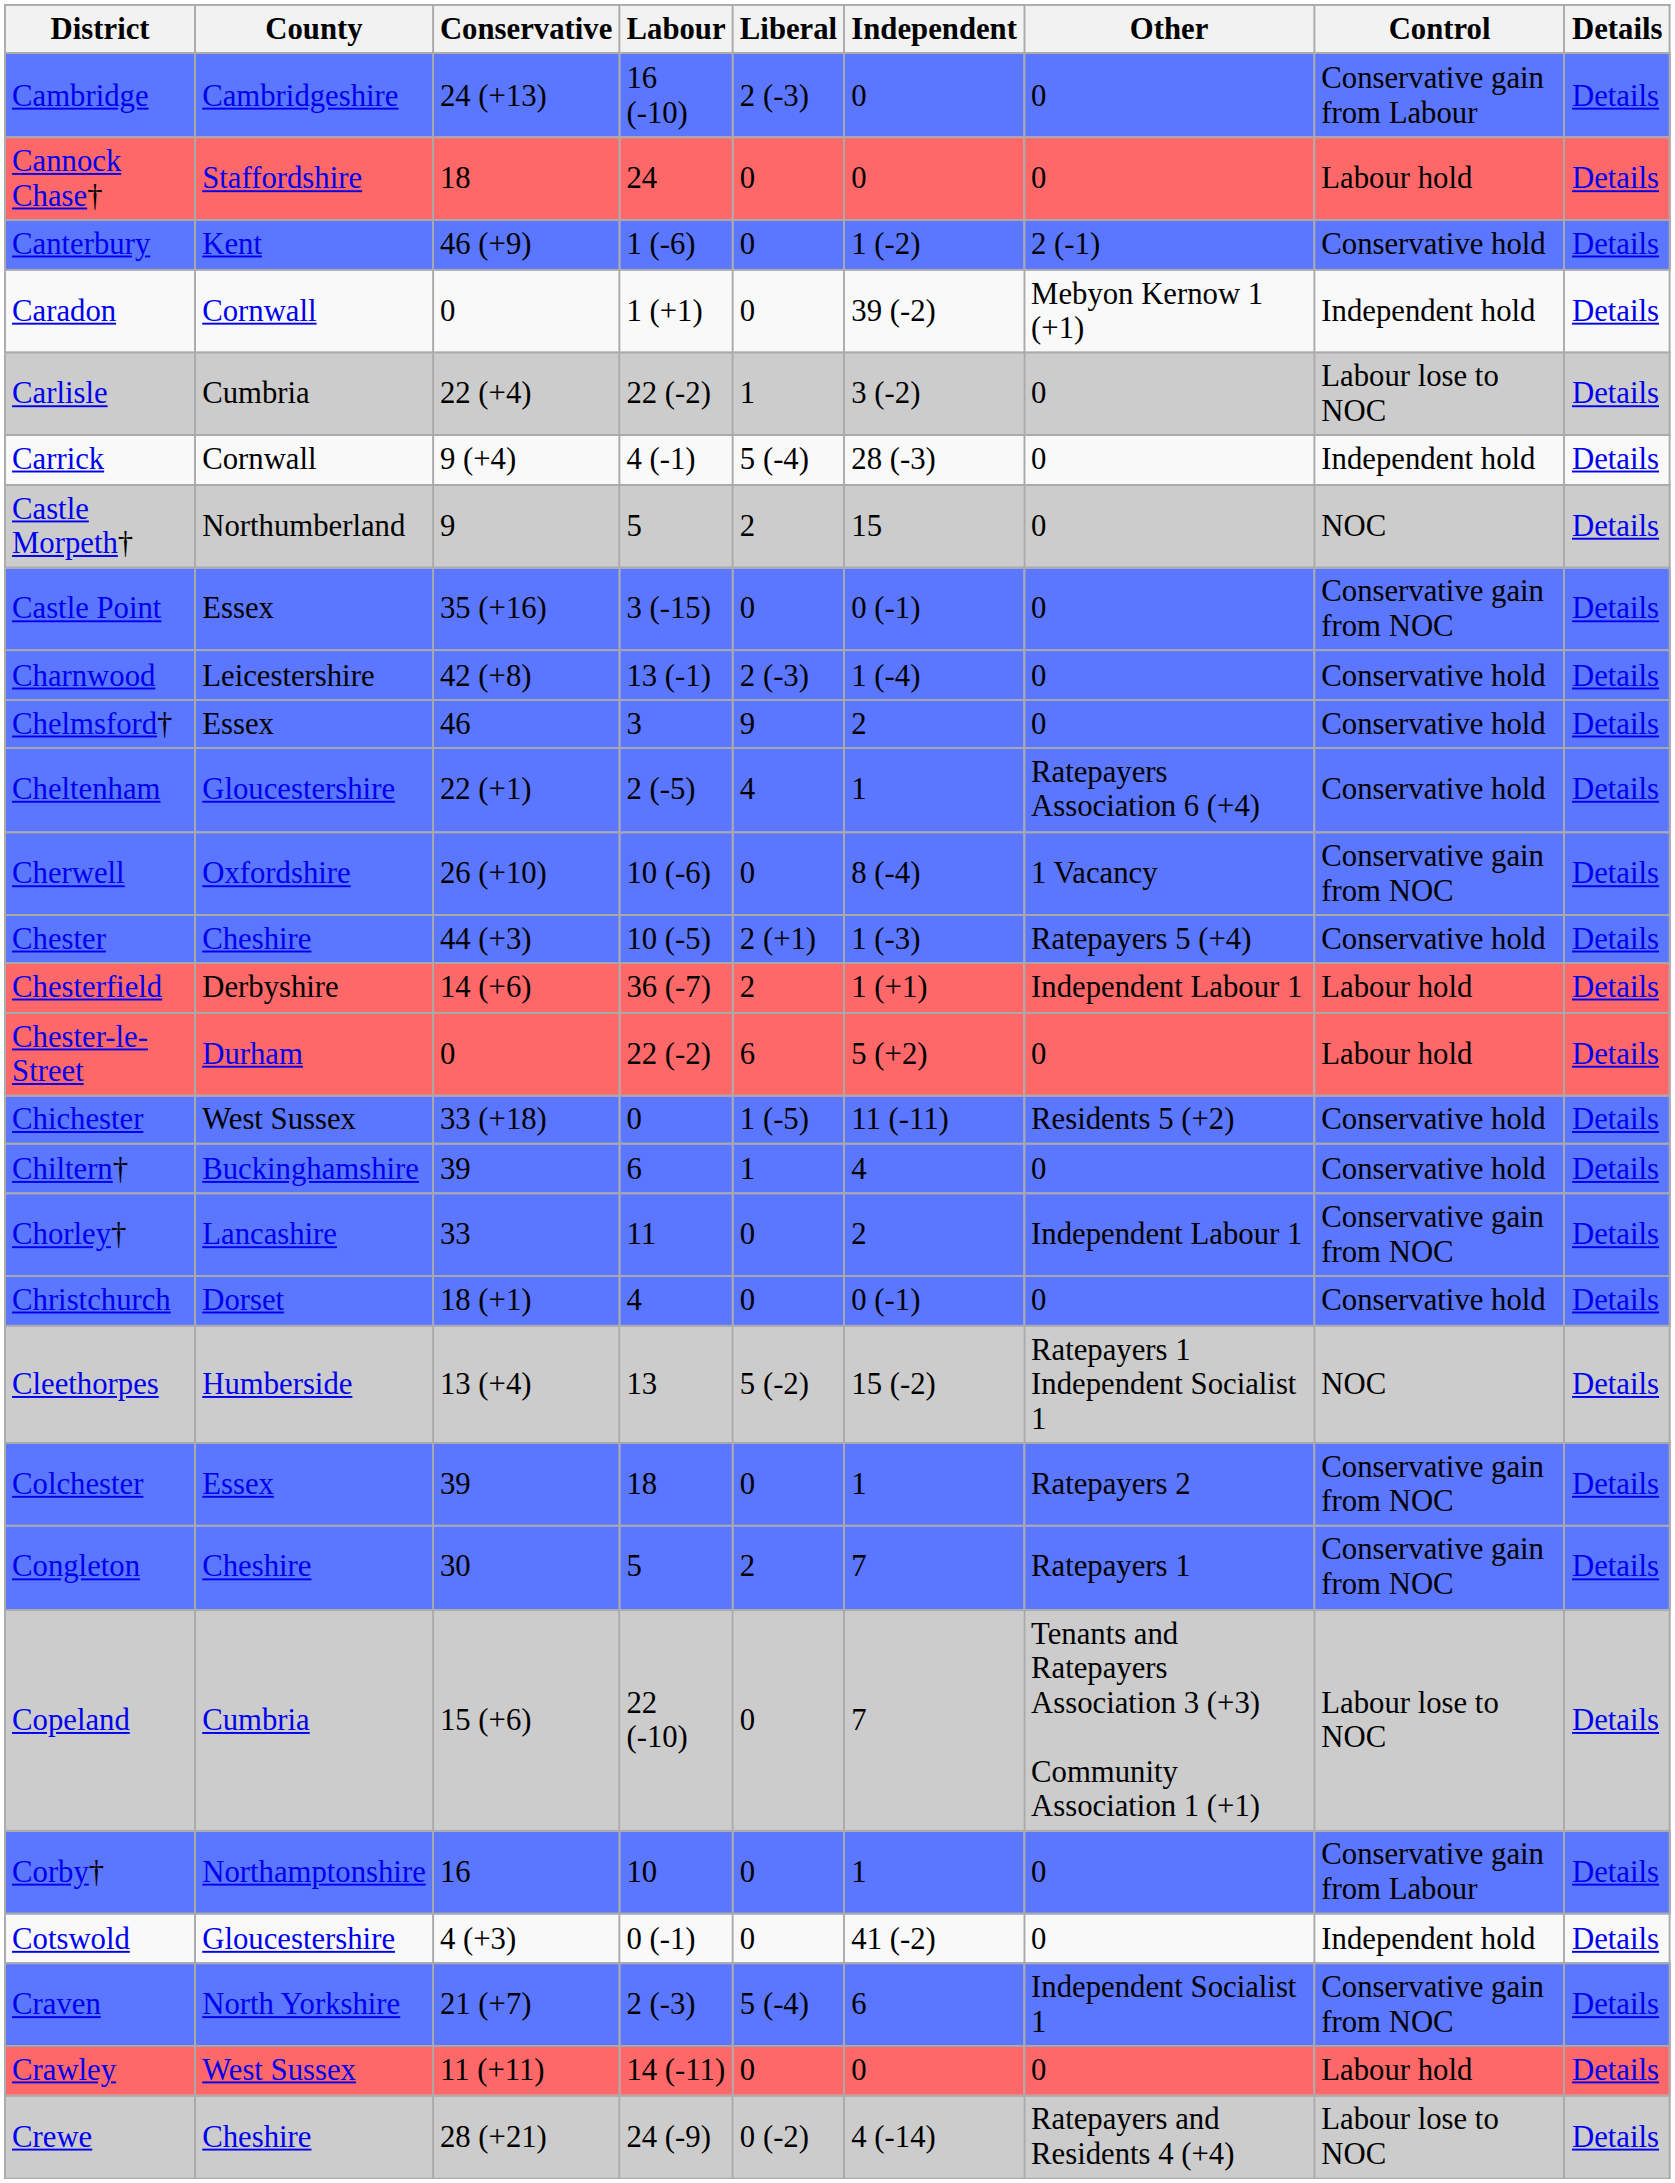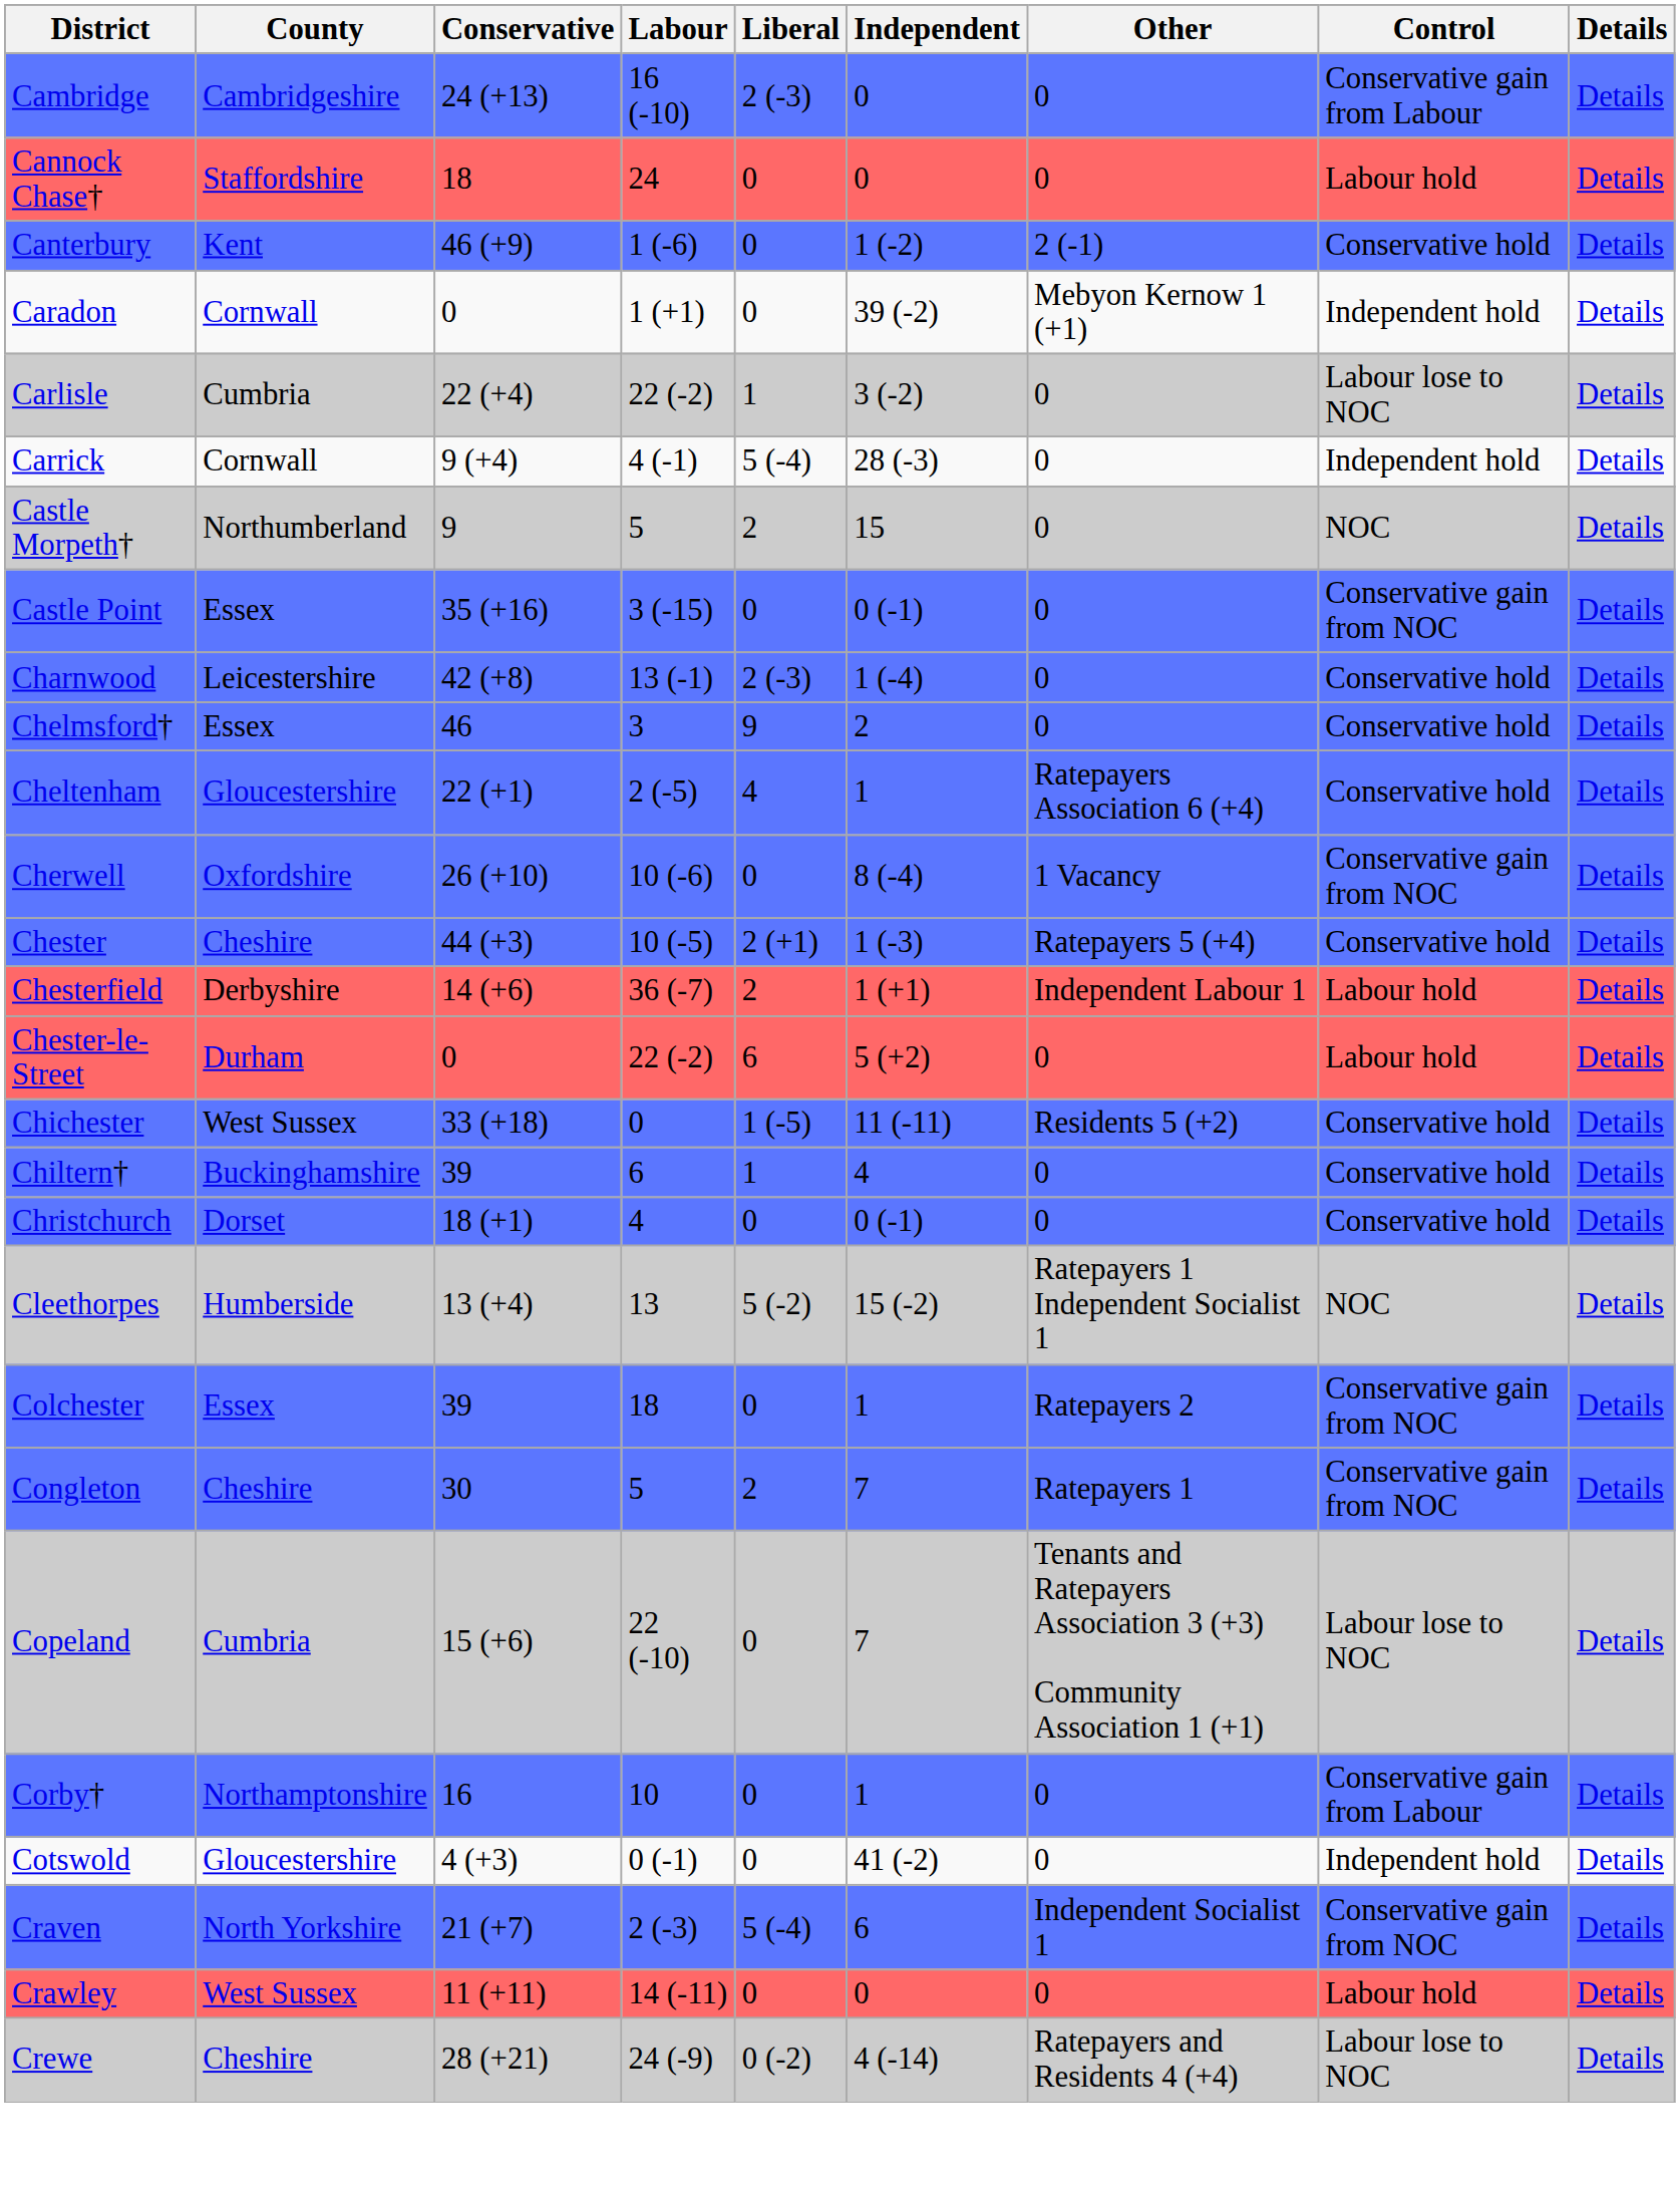 <table class="wikitable">
 <tr border=1 cellspacing=0 cellpadding=5>
 <th>District</th>
 <th>County</th>
 <th>Conservative</th>
 <th>Labour</th>
 <th>Liberal</th>
 <th>Independent</th>
 <th>Other</th>
 <th>Control</th>
 <th>Details</th>
 </tr>
 <tr bgcolor=5B76FF>
 <td><a href='#'>Cambridge</a></td>
 <td><a href='#'>Cambridgeshire</a></td>
 <td>24 (+13)</td>
 <td>16 (-10)</td>
 <td>2 (-3)</td>
 <td>0</td>
 <td>0</td>
 <td>Conservative gain from Labour</td>
 <td><a href='#'>Details</a></td>
 </tr>
 <tr bgcolor=FF6868>
 <td><a href='#'>Cannock Chase</a>†</td>
 <td><a href='#'>Staffordshire</a></td>
 <td>18</td>
 <td>24</td>
 <td>0</td>
 <td>0</td>
 <td>0</td>
 <td>Labour hold</td>
 <td><a href='#'>Details</a></td>
 </tr>
 <tr bgcolor=5B76FF>
 <td><a href='#'>Canterbury</a></td>
 <td><a href='#'>Kent</a></td>
 <td>46 (+9)</td>
 <td>1 (-6)</td>
 <td>0</td>
 <td>1 (-2)</td>
 <td>2 (-1)</td>
 <td>Conservative hold</td>
 <td><a href='#'>Details</a></td>
 </tr>
 <tr>
 <td><a href='#'>Caradon</a></td>
 <td><a href='#'>Cornwall</a></td>
 <td>0</td>
 <td>1 (+1)</td>
 <td>0</td>
 <td>39 (-2)</td>
 <td>Mebyon Kernow 1 (+1)</td>
 <td>Independent hold</td>
 <td><a href='#'>Details</a></td>
 </tr>
 <tr bgcolor=CCCCCC>
 <td><a href='#'>Carlisle</a></td>
 <td>Cumbria</td>
 <td>22 (+4)</td>
 <td>22 (-2)</td>
 <td>1</td>
 <td>3 (-2)</td>
 <td>0</td>
 <td>Labour lose to NOC</td>
 <td><a href='#'>Details</a></td>
 </tr>
 <tr>
 <td><a href='#'>Carrick</a></td>
 <td>Cornwall</td>
 <td>9 (+4)</td>
 <td>4 (-1)</td>
 <td>5 (-4)</td>
 <td>28 (-3)</td>
 <td>0</td>
 <td>Independent hold</td>
 <td><a href='#'>Details</a></td>
 </tr>
 <tr bgcolor=CCCCCC>
 <td><a href='#'>Castle Morpeth</a>†</td>
 <td>Northumberland</td>
 <td>9</td>
 <td>5</td>
 <td>2</td>
 <td>15</td>
 <td>0</td>
 <td>NOC</td>
 <td><a href='#'>Details</a></td>
 </tr>
 <tr bgcolor=5B76FF>
 <td><a href='#'>Castle Point</a></td>
 <td>Essex</td>
 <td>35 (+16)</td>
 <td>3 (-15)</td>
 <td>0</td>
 <td>0 (-1)</td>
 <td>0</td>
 <td>Conservative gain from NOC</td>
 <td><a href='#'>Details</a></td>
 </tr>
 <tr bgcolor=5B76FF>
 <td><a href='#'>Charnwood</a></td>
 <td>Leicestershire</td>
 <td>42 (+8)</td>
 <td>13 (-1)</td>
 <td>2 (-3)</td>
 <td>1 (-4)</td>
 <td>0</td>
 <td>Conservative hold</td>
 <td><a href='#'>Details</a></td>
 </tr>
 <tr bgcolor=5B76FF>
 <td><a href='#'>Chelmsford</a>†</td>
 <td>Essex</td>
 <td>46</td>
 <td>3</td>
 <td>9</td>
 <td>2</td>
 <td>0</td>
 <td>Conservative hold</td>
 <td><a href='#'>Details</a></td>
 </tr>
 <tr bgcolor=5B76FF>
 <td><a href='#'>Cheltenham</a></td>
 <td><a href='#'>Gloucestershire</a></td>
 <td>22 (+1)</td>
 <td>2 (-5)</td>
 <td>4</td>
 <td>1</td>
 <td>Ratepayers Association 6 (+4)</td>
 <td>Conservative hold</td>
 <td><a href='#'>Details</a></td>
 </tr>
 <tr bgcolor=5B76FF>
 <td><a href='#'>Cherwell</a></td>
 <td><a href='#'>Oxfordshire</a></td>
 <td>26 (+10)</td>
 <td>10 (-6)</td>
 <td>0</td>
 <td>8 (-4)</td>
 <td>1 Vacancy</td>
 <td>Conservative gain from NOC</td>
 <td><a href='#'>Details</a></td>
 </tr>
 <tr bgcolor=5B76FF>
 <td><a href='#'>Chester</a></td>
 <td><a href='#'>Cheshire</a></td>
 <td>44 (+3)</td>
 <td>10 (-5)</td>
 <td>2 (+1)</td>
 <td>1 (-3)</td>
 <td>Ratepayers 5 (+4)</td>
 <td>Conservative hold</td>
 <td><a href='#'>Details</a></td>
 </tr>
 <tr bgcolor=FF6868>
 <td><a href='#'>Chesterfield</a></td>
 <td>Derbyshire</td>
 <td>14 (+6)</td>
 <td>36 (-7)</td>
 <td>2</td>
 <td>1 (+1)</td>
 <td>Independent Labour 1</td>
 <td>Labour hold</td>
 <td><a href='#'>Details</a></td>
 </tr>
 <tr bgcolor=FF6868>
 <td><a href='#'>Chester-le-Street</a></td>
 <td><a href='#'>Durham</a></td>
 <td>0</td>
 <td>22 (-2)</td>
 <td>6</td>
 <td>5 (+2)</td>
 <td>0</td>
 <td>Labour hold</td>
 <td><a href='#'>Details</a></td>
 </tr>
 <tr bgcolor=5B76FF>
 <td><a href='#'>Chichester</a></td>
 <td>West Sussex</td>
 <td>33 (+18)</td>
 <td>0</td>
 <td>1 (-5)</td>
 <td>11 (-11)</td>
 <td>Residents 5 (+2)</td>
 <td>Conservative hold</td>
 <td><a href='#'>Details</a></td>
 </tr>
 <tr bgcolor=5B76FF>
 <td><a href='#'>Chiltern</a>†</td>
 <td><a href='#'>Buckinghamshire</a></td>
 <td>39</td>
 <td>6</td>
 <td>1</td>
 <td>4</td>
 <td>0</td>
 <td>Conservative hold</td>
 <td><a href='#'>Details</a></td>
 </tr>
 <tr bgcolor=5B76FF>
-<td><a href='#'>Chorley</a>†</td>
-<td><a href='#'>Lancashire</a></td>
-<td>33</td>
-<td>11</td>
-<td>0</td>
-<td>2</td>
-<td>Independent Labour 1</td>
-<td>Conservative gain from NOC</td>
-<td><a href='#'>Details</a></td>
-</tr>
-<tr bgcolor=5B76FF>
 <td><a href='#'>Christchurch</a></td>
 <td><a href='#'>Dorset</a></td>
 <td>18 (+1)</td>
 <td>4</td>
 <td>0</td>
 <td>0 (-1)</td>
 <td>0</td>
 <td>Conservative hold</td>
 <td><a href='#'>Details</a></td>
 </tr>
 <tr bgcolor=CCCCCC>
 <td><a href='#'>Cleethorpes</a></td>
 <td><a href='#'>Humberside</a></td>
 <td>13 (+4)</td>
 <td>13</td>
 <td>5 (-2)</td>
 <td>15 (-2)</td>
 <td>Ratepayers 1<br> Independent Socialist 1</td>
 <td>NOC</td>
 <td><a href='#'>Details</a></td>
 </tr>
 <tr bgcolor=5B76FF>
 <td><a href='#'>Colchester</a></td>
 <td><a href='#'>Essex</a></td>
 <td>39</td>
 <td>18</td>
 <td>0</td>
 <td>1</td>
 <td>Ratepayers 2</td>
 <td>Conservative gain from NOC</td>
 <td><a href='#'>Details</a></td>
 </tr>
 <tr bgcolor=5B76FF>
 <td><a href='#'>Congleton</a></td>
 <td><a href='#'>Cheshire</a></td>
 <td>30</td>
 <td>5</td>
 <td>2</td>
 <td>7</td>
 <td>Ratepayers 1</td>
 <td>Conservative gain from NOC</td>
 <td><a href='#'>Details</a></td>
 </tr>
 <tr bgcolor=CCCCCC>
 <td><a href='#'>Copeland</a></td>
 <td><a href='#'>Cumbria</a></td>
 <td>15 (+6)</td>
 <td>22 (-10)</td>
 <td>0</td>
 <td>7</td>
 <td>Tenants and Ratepayers Association 3 (+3)<br><br>Community Association 1 (+1)</td>
 <td>Labour lose to NOC</td>
 <td><a href='#'>Details</a></td>
 </tr>
 <tr bgcolor=5B76FF>
 <td><a href='#'>Corby</a>†</td>
 <td><a href='#'>Northamptonshire</a></td>
 <td>16</td>
 <td>10</td>
 <td>0</td>
 <td>1</td>
 <td>0</td>
 <td>Conservative gain from Labour</td>
 <td><a href='#'>Details</a></td>
 </tr>
 <tr>
 <td><a href='#'>Cotswold</a></td>
 <td><a href='#'>Gloucestershire</a></td>
 <td>4 (+3)</td>
 <td>0 (-1)</td>
 <td>0</td>
 <td>41 (-2)</td>
 <td>0</td>
 <td>Independent hold</td>
 <td><a href='#'>Details</a></td>
 </tr>
 <tr bgcolor=5B76FF>
 <td><a href='#'>Craven</a></td>
 <td><a href='#'>North Yorkshire</a></td>
 <td>21 (+7)</td>
 <td>2 (-3)</td>
 <td>5 (-4)</td>
 <td>6</td>
 <td>Independent Socialist 1</td>
 <td>Conservative gain from NOC</td>
 <td><a href='#'>Details</a></td>
 </tr>
 <tr bgcolor=FF6868>
 <td><a href='#'>Crawley</a></td>
 <td><a href='#'>West Sussex</a></td>
 <td>11 (+11)</td>
 <td>14 (-11)</td>
 <td>0</td>
 <td>0</td>
 <td>0</td>
 <td>Labour hold</td>
 <td><a href='#'>Details</a></td>
 </tr>
 <tr bgcolor=CCCCCC>
 <td><a href='#'>Crewe</a></td>
 <td><a href='#'>Cheshire</a></td>
 <td>28 (+21)</td>
 <td>24 (-9)</td>
 <td>0 (-2)</td>
 <td>4 (-14)</td>
 <td>Ratepayers and Residents 4 (+4)</td>
 <td>Labour lose to NOC</td>
 <td><a href='#'>Details</a></td>
 </tr>
 </table>
